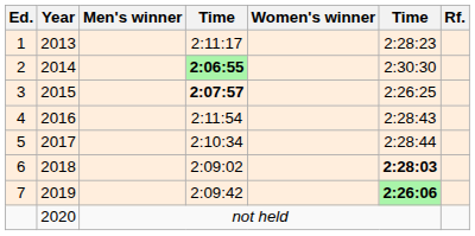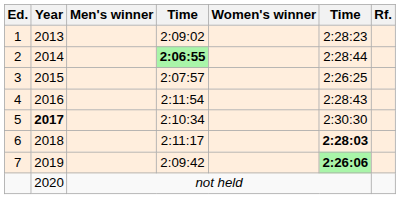 <table class="wikitable sortable" style="text-align:center">
 <tr>
 <th class="unsortable">Ed.</th>
 <th>Year</th>
 <th class="unsortable">Men's winner</th>
 <th>Time</th>
 <th class="unsortable">Women's winner</th>
 <th>Time</th>
 <th class="unsortable">Rf.</th>
 </tr>
 <tr style="background-color: #FFEEDD">
 <td>1</td>
 <td>2013</td>
 <td align=left></td>
-<td>2:11:17</td>
+<td>2:09:02</td>
 <td align=left></td>
 <td>2:28:23</td>
 <td></td>
 </tr>
 <tr style="background-color: #FFEEDD">
 <td>2</td>
 <td>2014</td>
 <td align=left></td>
 <td bgcolor=#A9F5A9><strong>2:06:55</strong></td>
 <td align=left></td>
-<td>2:30:30</td>
+<td>2:28:44</td>
 <td></td>
 </tr>
 <tr style="background-color: #FFEEDD">
 <td>3</td>
 <td>2015</td>
 <td align=left></td>
-<td><strong>2:07:57</strong></td>
+<td>2:07:57</td>
 <td align=left></td>
 <td>2:26:25</td>
 <td></td>
 </tr>
 <tr style="background-color: #FFEEDD">
 <td>4</td>
 <td>2016</td>
 <td align=left></td>
 <td>2:11:54</td>
 <td align=left></td>
 <td>2:28:43</td>
 <td></td>
 </tr>
 <tr style="background-color: #FFEEDD">
 <td>5</td>
-<td>2017</td>
+<td><strong>2017</strong></td>
 <td align=left></td>
 <td>2:10:34</td>
 <td align=left></td>
-<td>2:28:44</td>
+<td>2:30:30</td>
 <td></td>
 </tr>
 <tr style="background-color: #FFEEDD">
 <td>6</td>
 <td>2018</td>
 <td align=left></td>
-<td>2:09:02</td>
+<td>2:11:17</td>
 <td align=left></td>
 <td><strong>2:28:03</strong></td>
 <td></td>
 </tr>
 <tr style="background-color: #FFEEDD">
 <td>7</td>
 <td>2019</td>
 <td align=left></td>
 <td>2:09:42</td>
 <td align=left></td>
 <td bgcolor=#A9F5A9><strong>2:26:06</strong></td>
 <td></td>
 </tr>
 <tr>
 <td></td>
 <td>2020</td>
 <td colspan="4" align="center" data-sort-value=""><em>not held</em></td>
 <td></td>
 </tr>
 </table>
